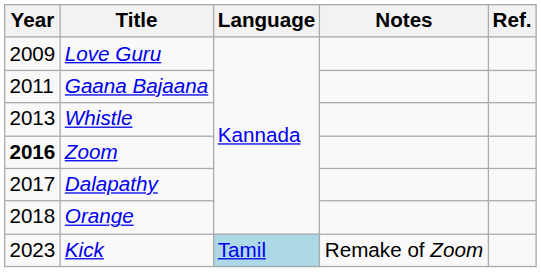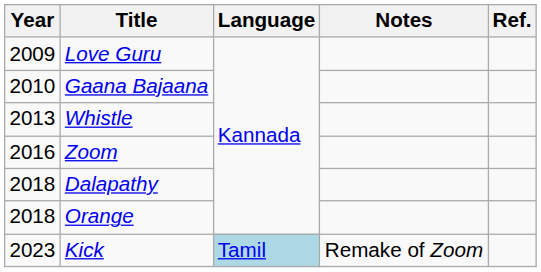 <table class="wikitable sortable">
 <tr>
 <th>Year</th>
 <th>Title</th>
 <th>Language</th>
 <th>Notes</th>
 <th>Ref.</th>
 </tr>
 <tr>
 <td>2009</td>
 <td><em><a href='#'>Love Guru</a></em></td>
 <td rowspan="6"><a href='#'>Kannada</a></td>
 <td></td>
 <td></td>
 </tr>
 <tr>
-<td>2011</td>
+<td>2010</td>
 <td><em><a href='#'>Gaana Bajaana</a></em></td>
 <td></td>
 <td></td>
 </tr>
 <tr>
 <td>2013</td>
 <td><em><a href='#'>Whistle</a></em></td>
 <td></td>
 <td></td>
 </tr>
 <tr>
-<td><strong>2016</strong></td>
+<td>2016</td>
 <td><em><a href='#'>Zoom</a></em></td>
 <td></td>
 <td></td>
 </tr>
 <tr>
-<td>2017</td>
+<td>2018</td>
 <td><em><a href='#'>Dalapathy</a></em></td>
 <td></td>
 <td></td>
 </tr>
 <tr>
 <td>2018</td>
 <td><em><a href='#'>Orange</a></em></td>
 <td></td>
 <td></td>
 </tr>
 <tr>
 <td>2023</td>
 <td><em><a href='#'>Kick</a></em></td>
 <td style="background: lightblue;"><a href='#'>Tamil</a></td>
 <td>Remake of <em>Zoom</em></td>
 <td></td>
 </tr>
 </table>
